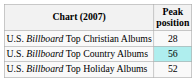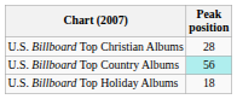 <table class="wikitable">
 <tr>
 <th>Chart (2007)</th>
 <th>Peak<br>position</th>
 </tr>
 <tr>
 <td>U.S. <em>Billboard</em> Top Christian Albums</td>
 <td align="center">28</td>
 </tr>
 <tr>
 <td>U.S. <em>Billboard</em> Top Country Albums</td>
 <td align="center" style="background: paleturquoise;">56</td>
 </tr>
 <tr>
 <td>U.S. <em>Billboard</em> Top Holiday Albums</td>
-<td align="center">52</td>
+<td align="center">18</td>
 </tr>
 </table>
